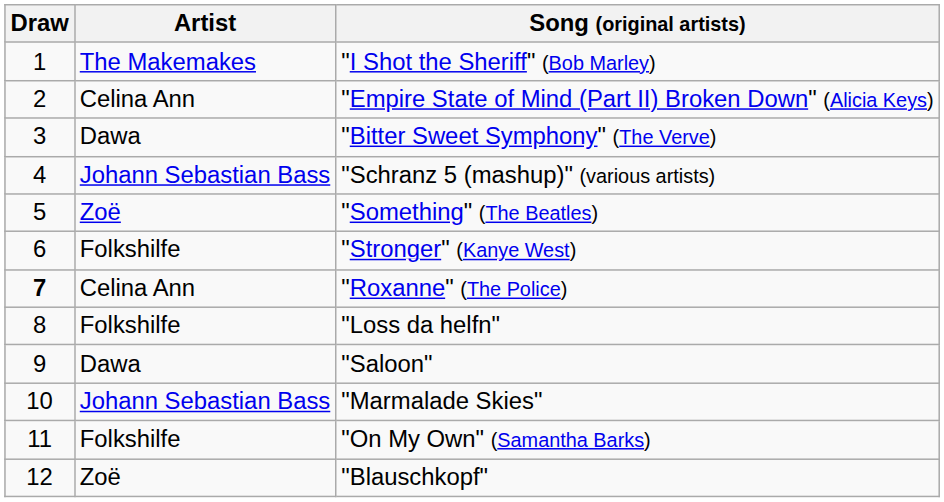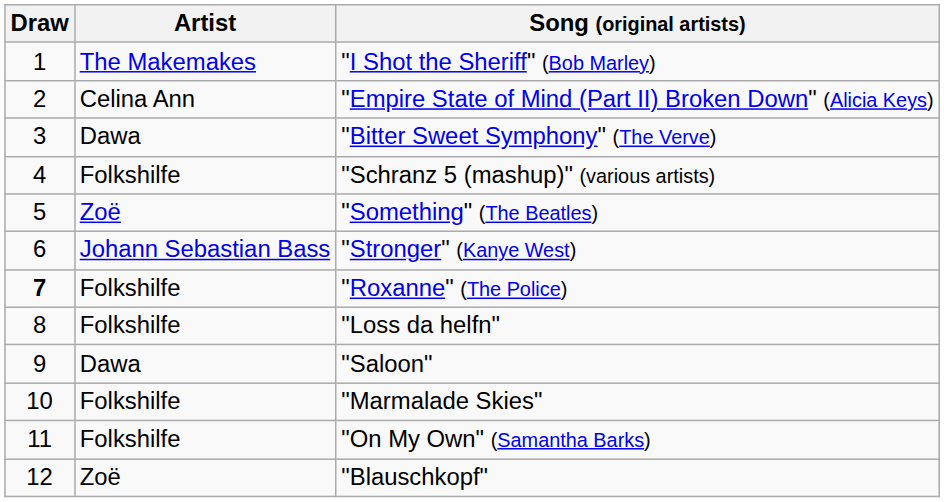 <table class="sortable wikitable" style="margin: 1em auto 1em auto; text-align:center">
 <tr>
 <th>Draw</th>
 <th>Artist</th>
 <th>Song <small>(original artists)</small></th>
 </tr>
 <tr>
 <td>1</td>
 <td align="left"><a href='#'>The Makemakes</a></td>
 <td align="left">"<a href='#'>I Shot the Sheriff</a>" <small>(<a href='#'>Bob Marley</a>)</small></td>
 </tr>
 <tr>
 <td>2</td>
 <td align="left">Celina Ann</td>
 <td align="left">"<a href='#'>Empire State of Mind (Part II) Broken Down</a>" <small>(<a href='#'>Alicia Keys</a>)</small></td>
 </tr>
 <tr>
 <td>3</td>
 <td align="left">Dawa</td>
 <td align="left">"<a href='#'>Bitter Sweet Symphony</a>" <small>(<a href='#'>The Verve</a>)</small></td>
 </tr>
 <tr>
 <td>4</td>
-<td align="left"><a href='#'>Johann Sebastian Bass</a></td>
+<td align="left">Folkshilfe</td>
 <td align="left">"Schranz 5 (mashup)" <small>(various artists)</small></td>
 </tr>
 <tr>
 <td>5</td>
 <td align="left"><a href='#'>Zoë</a></td>
 <td align="left">"<a href='#'>Something</a>" <small>(<a href='#'>The Beatles</a>)</small></td>
 </tr>
 <tr>
 <td>6</td>
-<td align="left">Folkshilfe</td>
+<td align="left"><a href='#'>Johann Sebastian Bass</a></td>
 <td align="left">"<a href='#'>Stronger</a>" <small>(<a href='#'>Kanye West</a>)</small></td>
 </tr>
 <tr>
 <td><strong>7</strong></td>
-<td align="left">Celina Ann</td>
+<td align="left">Folkshilfe</td>
 <td align="left">"<a href='#'>Roxanne</a>" <small>(<a href='#'>The Police</a>)</small></td>
 </tr>
 <tr>
 <td>8</td>
 <td align="left">Folkshilfe</td>
 <td align="left">"Loss da helfn"</td>
 </tr>
 <tr>
 <td>9</td>
 <td align="left">Dawa</td>
 <td align="left">"Saloon"</td>
 </tr>
 <tr>
 <td>10</td>
-<td align="left"><a href='#'>Johann Sebastian Bass</a></td>
+<td align="left">Folkshilfe</td>
 <td align="left">"Marmalade Skies"</td>
 </tr>
 <tr>
 <td>11</td>
 <td align="left">Folkshilfe</td>
 <td align="left">"On My Own" <small>(<a href='#'>Samantha Barks</a>)</small></td>
 </tr>
 <tr>
 <td>12</td>
 <td align="left">Zoë</td>
 <td align="left">"Blauschkopf"</td>
 </tr>
 </table>
